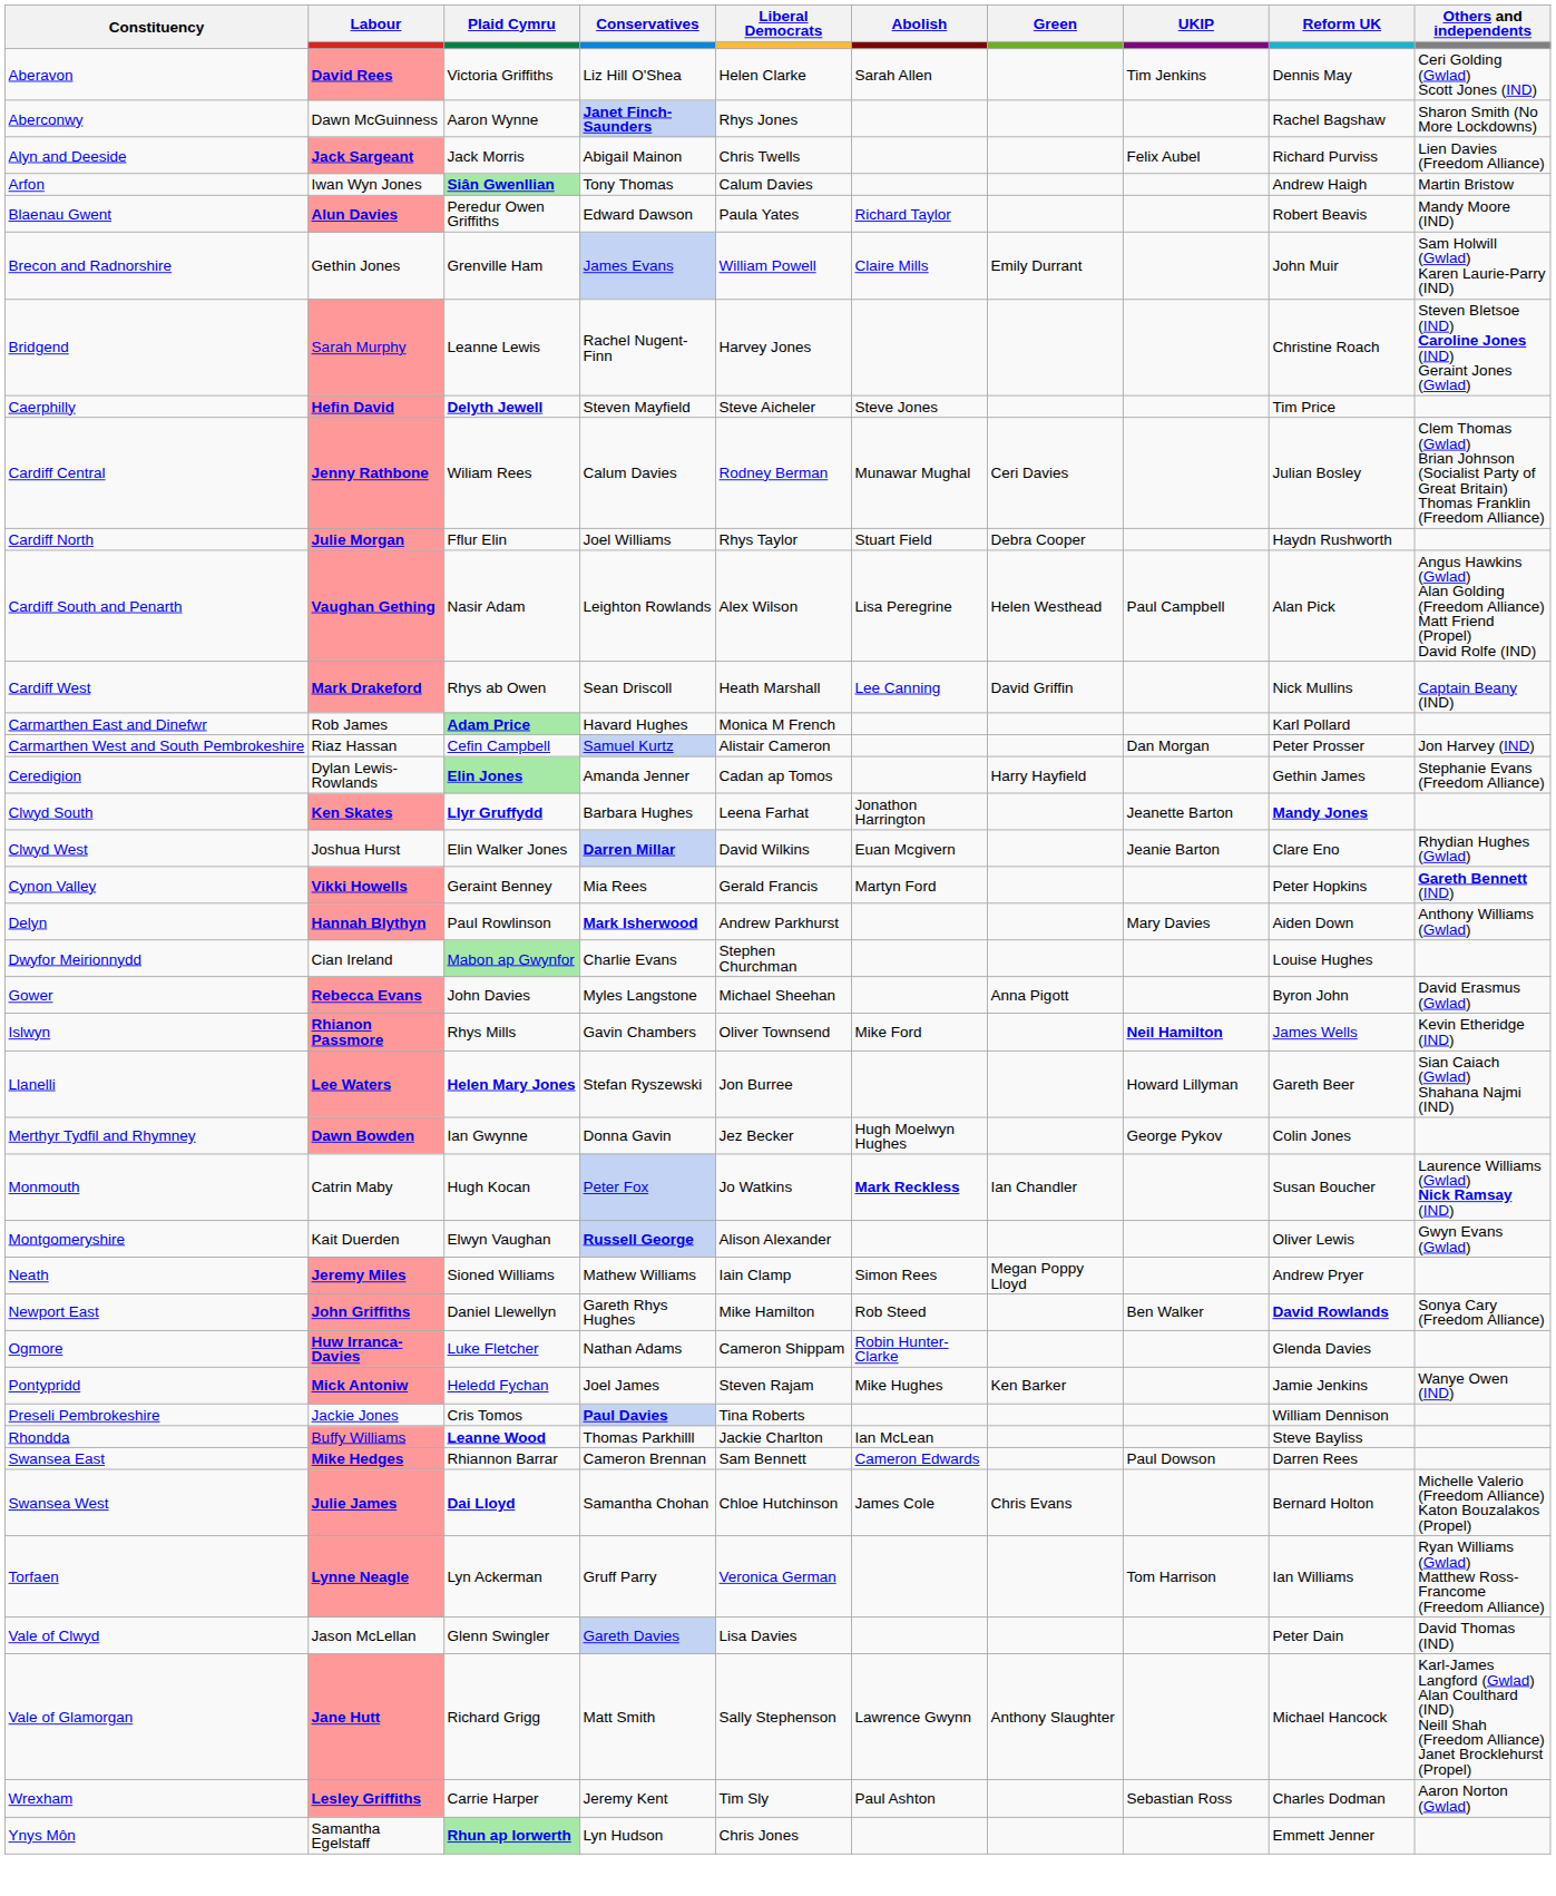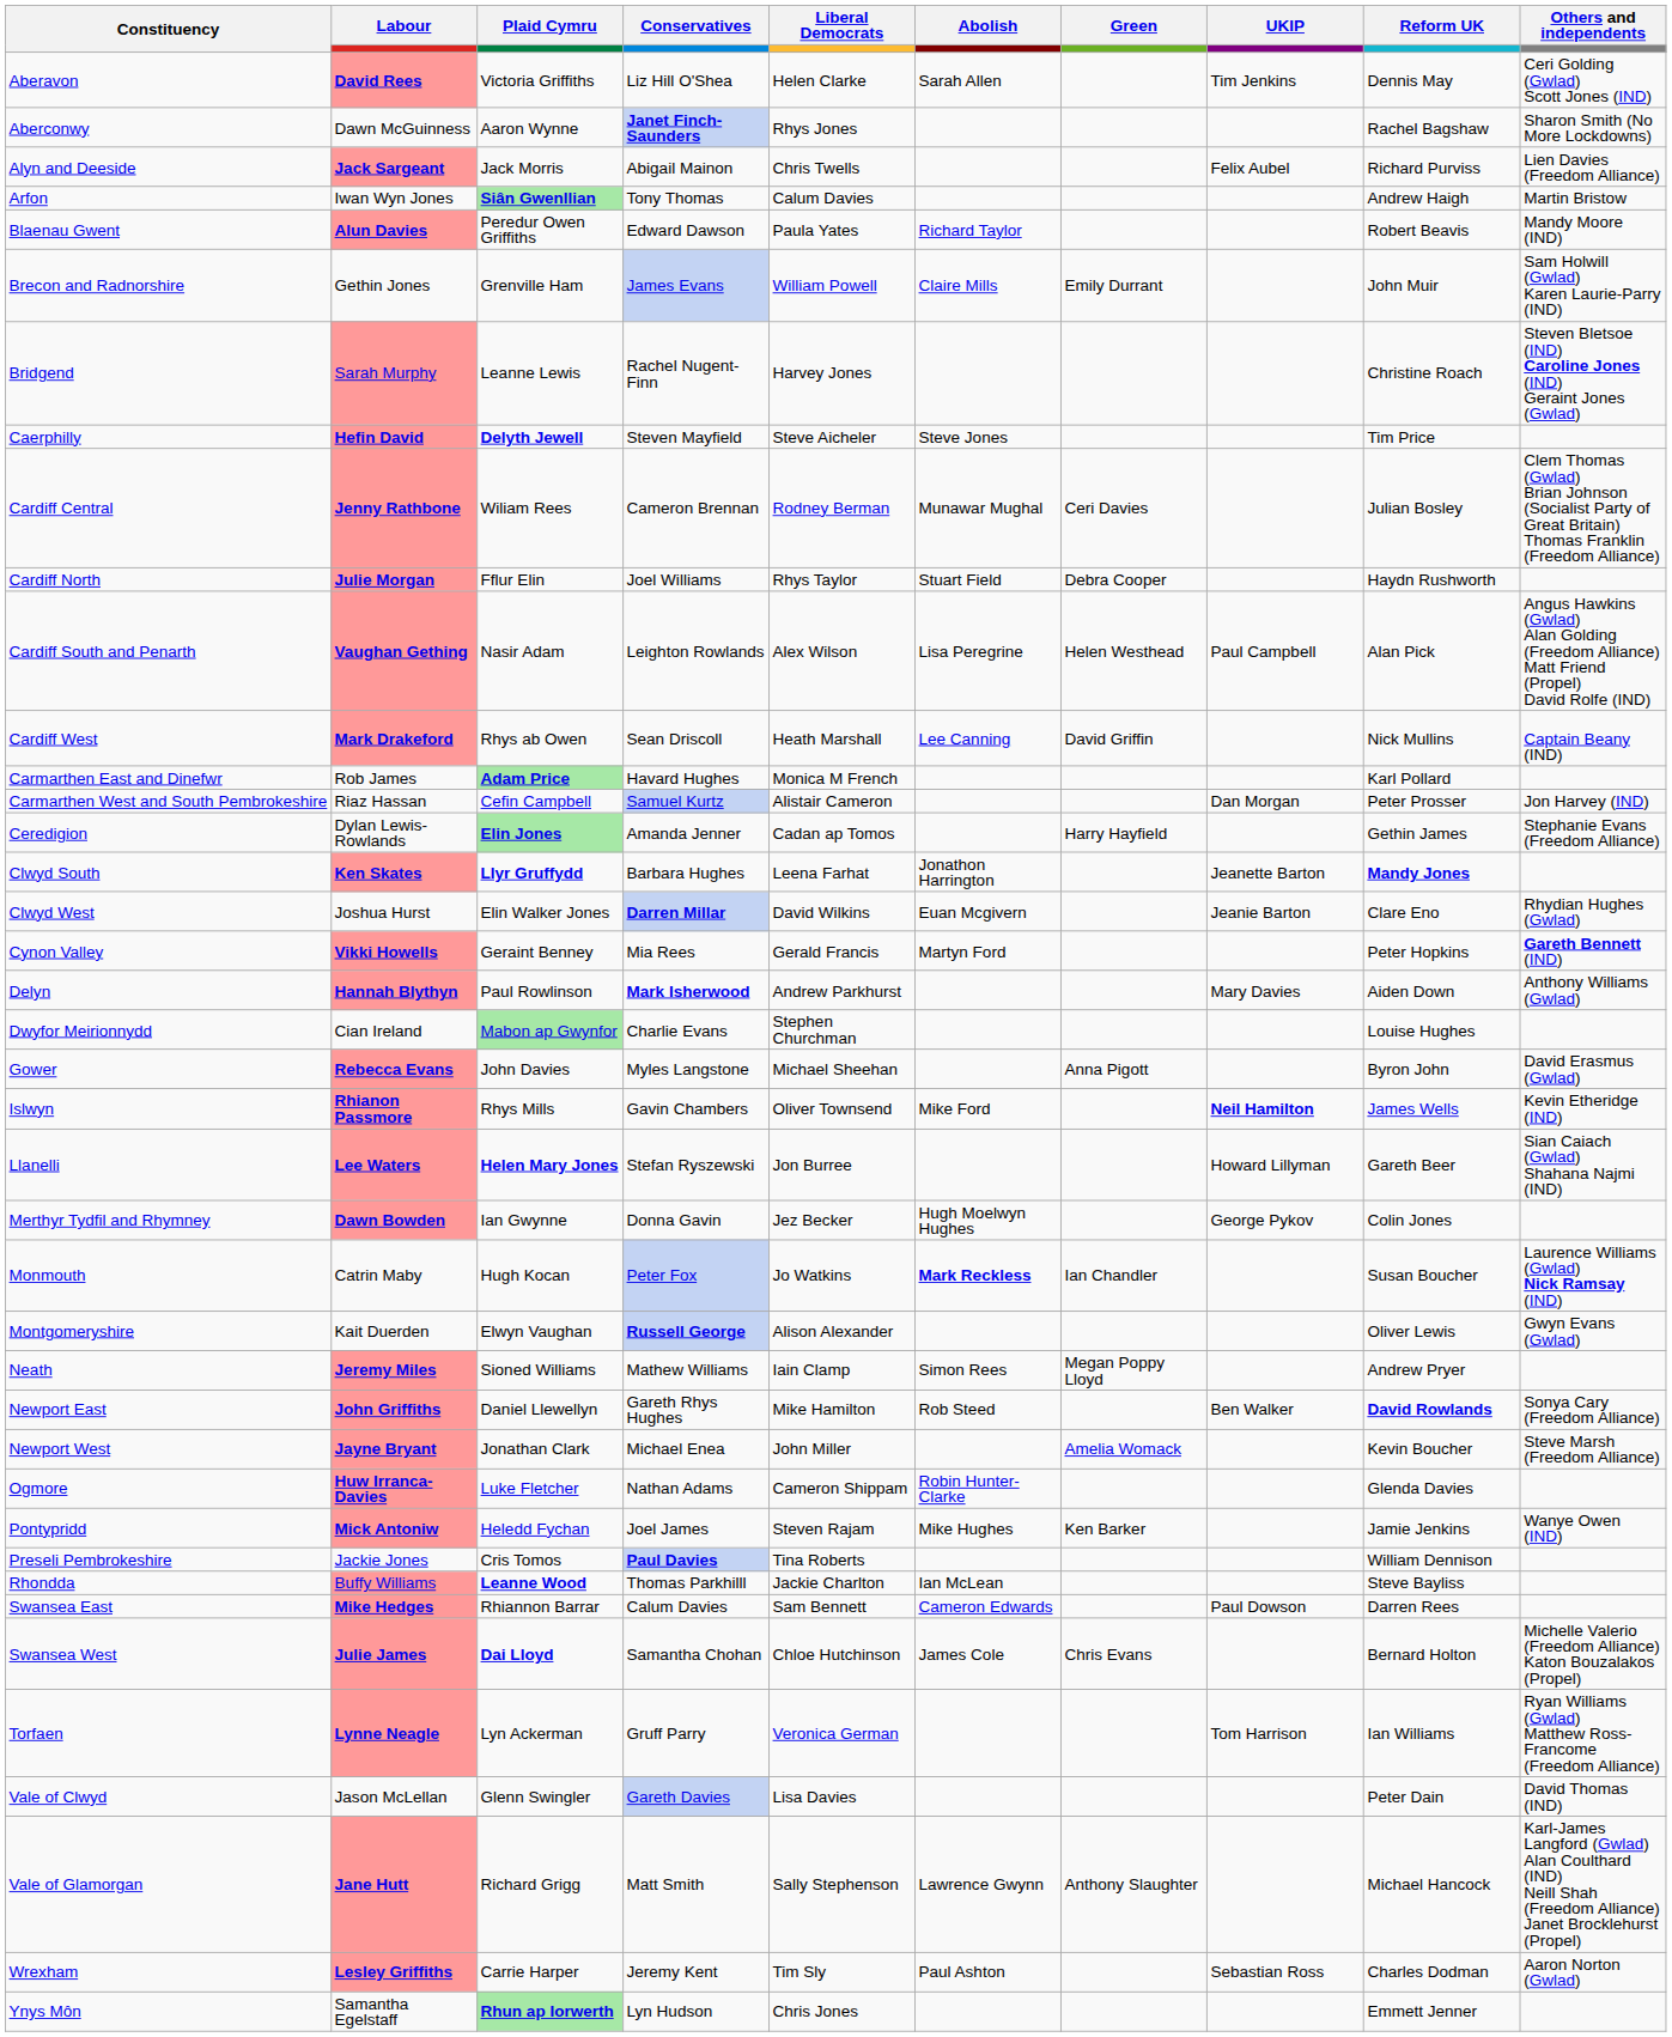 <table class="wikitable" style="text-align:left; font-size:95%;line-height:15px;">
 <tr>
 <th rowspan="2">Constituency</th>
 <th><a href='#'>Labour</a></th>
 <th><a href='#'>Plaid Cymru</a></th>
 <th><a href='#'>Conservatives</a></th>
 <th><a href='#'>Liberal Democrats</a></th>
 <th><a href='#'>Abolish</a></th>
 <th><a href='#'>Green</a></th>
 <th><a href='#'>UKIP</a></th>
 <th><a href='#'>Reform UK</a></th>
 <th><a href='#'>Others</a> and <a href='#'>independents</a></th>
 </tr>
 <tr>
 <th style="background:#dc241f; width:130px;"></th>
 <th style="background:#008142; width:130px;"></th>
 <th style="background:#0087dc; width:130px;"></th>
 <th style="background:#fdbb30; width:130px;"></th>
 <th style="background:#810000; width:130px;"></th>
 <th style="background:#6AB023; width:130px;"></th>
 <th style="background:#800080; width:140px;"></th>
 <th style="background:#12B6CF; width:140px;"></th>
 <th style="background:gray; width:130px;"></th>
 </tr>
 <tr>
 <td><a href='#'>Aberavon</a></td>
 <td style="background:#f99;"><strong><a href='#'>David Rees</a></strong></td>
 <td>Victoria Griffiths</td>
 <td>Liz Hill O'Shea</td>
 <td>Helen Clarke</td>
 <td>Sarah Allen</td>
 <td></td>
 <td>Tim Jenkins</td>
 <td>Dennis May</td>
 <td>Ceri Golding (<a href='#'>Gwlad</a>) <br> Scott Jones (<a href='#'>IND</a>)</td>
 </tr>
 <tr>
 <td><a href='#'>Aberconwy</a></td>
 <td>Dawn McGuinness</td>
 <td>Aaron Wynne</td>
 <td style="background: #C3D3F3"><strong><a href='#'>Janet Finch-Saunders</a></strong></td>
 <td>Rhys Jones</td>
 <td></td>
 <td></td>
 <td></td>
 <td>Rachel Bagshaw</td>
 <td>Sharon Smith (No More Lockdowns)</td>
 </tr>
 <tr>
 <td><a href='#'>Alyn and Deeside</a></td>
 <td style="background:#f99;"><strong><a href='#'>Jack Sargeant</a></strong></td>
 <td>Jack Morris</td>
 <td>Abigail Mainon</td>
 <td>Chris Twells</td>
 <td></td>
 <td></td>
 <td>Felix Aubel</td>
 <td>Richard Purviss</td>
 <td>Lien Davies (Freedom Alliance)</td>
 </tr>
 <tr>
 <td><a href='#'>Arfon</a></td>
 <td>Iwan Wyn Jones</td>
 <td style="background:#a6e8a6;"><strong><a href='#'>Siân Gwenllian</a></strong></td>
 <td>Tony Thomas</td>
 <td>Calum Davies</td>
 <td></td>
 <td></td>
 <td></td>
 <td>Andrew Haigh</td>
 <td>Martin Bristow</td>
 </tr>
 <tr>
 <td><a href='#'>Blaenau Gwent</a></td>
 <td style="background:#f99;"><strong><a href='#'>Alun Davies</a></strong></td>
 <td>Peredur Owen Griffiths</td>
 <td>Edward Dawson</td>
 <td>Paula Yates</td>
 <td><a href='#'>Richard Taylor</a></td>
 <td></td>
 <td></td>
 <td>Robert Beavis</td>
 <td>Mandy Moore (IND)</td>
 </tr>
 <tr>
 <td><a href='#'>Brecon and Radnorshire</a></td>
 <td>Gethin Jones</td>
 <td>Grenville Ham</td>
 <td style="background: #C3D3F3"><a href='#'>James Evans</a></td>
 <td><a href='#'>William Powell</a></td>
 <td><a href='#'>Claire Mills</a></td>
 <td>Emily Durrant</td>
 <td></td>
 <td>John Muir</td>
 <td>Sam Holwill (<a href='#'>Gwlad</a>)<br>Karen Laurie-Parry (IND)</td>
 </tr>
 <tr>
 <td><a href='#'>Bridgend</a></td>
 <td style="background:#f99;"><a href='#'>Sarah Murphy</a></td>
 <td>Leanne Lewis</td>
 <td>Rachel Nugent-Finn</td>
 <td>Harvey Jones</td>
 <td></td>
 <td></td>
 <td></td>
 <td>Christine Roach</td>
 <td>Steven Bletsoe (<a href='#'>IND</a>)<br><a href='#'><strong>Caroline Jones</strong></a> (<a href='#'>IND</a>)<br>Geraint Jones (<a href='#'>Gwlad</a>)</td>
 </tr>
 <tr>
 <td><a href='#'>Caerphilly</a></td>
 <td style="background:#f99;"><strong><a href='#'>Hefin David</a></strong></td>
 <td><strong><a href='#'>Delyth Jewell</a></strong></td>
 <td>Steven Mayfield</td>
 <td>Steve Aicheler</td>
 <td>Steve Jones</td>
 <td></td>
 <td></td>
 <td>Tim Price</td>
 <td></td>
 </tr>
 <tr>
 <td><a href='#'>Cardiff Central</a></td>
 <td style="background:#f99;"><strong><a href='#'>Jenny Rathbone</a></strong></td>
 <td>Wiliam Rees</td>
-<td>Calum Davies</td>
+<td>Cameron Brennan</td>
 <td><a href='#'>Rodney Berman</a></td>
 <td>Munawar Mughal</td>
 <td>Ceri Davies</td>
 <td></td>
 <td>Julian Bosley</td>
 <td>Clem Thomas (<a href='#'>Gwlad</a>)<br>Brian Johnson (Socialist Party of Great Britain)<br>Thomas Franklin (Freedom Alliance)</td>
 </tr>
 <tr>
 <td><a href='#'>Cardiff North</a></td>
 <td style="background:#f99;"><strong><a href='#'>Julie Morgan</a></strong></td>
 <td>Fflur Elin</td>
 <td>Joel Williams</td>
 <td>Rhys Taylor</td>
 <td>Stuart Field</td>
 <td>Debra Cooper</td>
 <td></td>
 <td>Haydn Rushworth</td>
 <td><br></td>
 </tr>
 <tr>
 <td><a href='#'>Cardiff South and Penarth</a></td>
 <td style="background:#f99;"><strong><a href='#'>Vaughan Gething</a></strong></td>
 <td>Nasir Adam</td>
 <td>Leighton Rowlands</td>
 <td>Alex Wilson</td>
 <td>Lisa Peregrine</td>
 <td>Helen Westhead</td>
 <td>Paul Campbell</td>
 <td>Alan Pick</td>
 <td>Angus Hawkins (<a href='#'>Gwlad</a>)<br>Alan Golding (Freedom Alliance)<br>Matt Friend (Propel)<br>David Rolfe (IND)</td>
 </tr>
 <tr>
 <td><a href='#'>Cardiff West</a></td>
 <td style="background:#f99;"><strong><a href='#'>Mark Drakeford</a></strong></td>
 <td>Rhys ab Owen</td>
 <td>Sean Driscoll</td>
 <td>Heath Marshall</td>
 <td><a href='#'>Lee Canning</a></td>
 <td>David Griffin</td>
 <td></td>
 <td>Nick Mullins</td>
 <td><br><a href='#'>Captain Beany</a> (IND)</td>
 </tr>
 <tr>
 <td><a href='#'>Carmarthen East and Dinefwr</a></td>
 <td>Rob James</td>
 <td style="background:#a6e8a6;"><strong><a href='#'>Adam Price</a></strong></td>
 <td>Havard Hughes</td>
 <td>Monica M French</td>
 <td></td>
 <td></td>
 <td></td>
 <td>Karl Pollard</td>
 <td></td>
 </tr>
 <tr>
 <td><a href='#'>Carmarthen West and South Pembrokeshire</a></td>
 <td>Riaz Hassan</td>
 <td><a href='#'>Cefin Campbell</a></td>
 <td style="background: #C3D3F3"><a href='#'>Samuel Kurtz</a></td>
 <td>Alistair Cameron</td>
 <td></td>
 <td></td>
 <td>Dan Morgan</td>
 <td>Peter Prosser</td>
 <td>Jon Harvey (<a href='#'>IND</a>)</td>
 </tr>
 <tr>
 <td><a href='#'>Ceredigion</a></td>
 <td>Dylan Lewis-Rowlands</td>
 <td style="background:#a6e8a6;"><strong><a href='#'>Elin Jones</a></strong></td>
 <td>Amanda Jenner</td>
 <td>Cadan ap Tomos</td>
 <td></td>
 <td>Harry Hayfield</td>
 <td></td>
 <td>Gethin James</td>
 <td>Stephanie Evans (Freedom Alliance)</td>
 </tr>
 <tr>
 <td><a href='#'>Clwyd South</a></td>
 <td style="background:#f99;"><strong><a href='#'>Ken Skates</a></strong></td>
 <td><strong><a href='#'>Llyr Gruffydd</a></strong></td>
 <td>Barbara Hughes</td>
 <td>Leena Farhat</td>
 <td>Jonathon Harrington</td>
 <td></td>
 <td>Jeanette Barton</td>
 <td><strong><a href='#'>Mandy Jones</a></strong></td>
 <td></td>
 </tr>
 <tr>
 <td><a href='#'>Clwyd West</a></td>
 <td>Joshua Hurst</td>
 <td>Elin Walker Jones</td>
 <td style="background: #C3D3F3"><strong><a href='#'>Darren Millar</a></strong></td>
 <td>David Wilkins</td>
 <td>Euan Mcgivern</td>
 <td></td>
 <td>Jeanie Barton</td>
 <td>Clare Eno</td>
 <td>Rhydian Hughes (<a href='#'>Gwlad</a>)</td>
 </tr>
 <tr>
 <td><a href='#'>Cynon Valley</a></td>
 <td style="background:#f99;"><strong><a href='#'>Vikki Howells</a></strong></td>
 <td>Geraint Benney</td>
 <td>Mia Rees</td>
 <td>Gerald Francis</td>
 <td>Martyn Ford</td>
 <td></td>
 <td></td>
 <td>Peter Hopkins</td>
 <td><a href='#'><strong>Gareth Bennett</strong></a> (<a href='#'>IND</a>)<br></td>
 </tr>
 <tr>
 <td><a href='#'>Delyn</a></td>
 <td style="background:#f99;"><strong><a href='#'>Hannah Blythyn</a></strong></td>
 <td>Paul Rowlinson</td>
 <td><a href='#'><strong>Mark Isherwood</strong></a></td>
 <td>Andrew Parkhurst</td>
 <td></td>
 <td></td>
 <td>Mary Davies</td>
 <td>Aiden Down</td>
 <td>Anthony Williams (<a href='#'>Gwlad</a>)</td>
 </tr>
 <tr>
 <td><a href='#'>Dwyfor Meirionnydd</a></td>
 <td>Cian Ireland</td>
 <td style="background:#a6e8a6;"><a href='#'>Mabon ap Gwynfor</a></td>
 <td>Charlie Evans</td>
 <td>Stephen Churchman</td>
 <td></td>
 <td></td>
 <td></td>
 <td>Louise Hughes</td>
 <td><br><br></td>
 </tr>
 <tr>
 <td><a href='#'>Gower</a></td>
 <td style="background:#f99;"><strong><a href='#'>Rebecca Evans</a></strong></td>
 <td>John Davies</td>
 <td>Myles Langstone</td>
 <td>Michael Sheehan</td>
 <td></td>
 <td>Anna Pigott</td>
 <td></td>
 <td>Byron John</td>
 <td>David Erasmus (<a href='#'>Gwlad</a>)</td>
 </tr>
 <tr>
 <td><a href='#'>Islwyn</a></td>
 <td style="background:#f99;"><strong><a href='#'>Rhianon Passmore</a></strong></td>
 <td>Rhys Mills</td>
 <td>Gavin Chambers</td>
 <td>Oliver Townsend</td>
 <td>Mike Ford</td>
 <td></td>
 <td><a href='#'><strong>Neil Hamilton</strong></a></td>
 <td><a href='#'>James Wells</a></td>
 <td>Kevin Etheridge (<a href='#'>IND</a>)</td>
 </tr>
 <tr>
 <td><a href='#'>Llanelli</a></td>
 <td style="background:#f99;"><strong><a href='#'>Lee Waters</a></strong></td>
 <td><strong><a href='#'>Helen Mary Jones</a></strong></td>
 <td>Stefan Ryszewski</td>
 <td>Jon Burree</td>
 <td></td>
 <td></td>
 <td>Howard Lillyman</td>
 <td>Gareth Beer</td>
 <td>Sian Caiach (<a href='#'>Gwlad</a>)<br>Shahana Najmi (IND)</td>
 </tr>
 <tr>
 <td><a href='#'>Merthyr Tydfil and Rhymney</a></td>
 <td style="background:#f99;"><strong><a href='#'>Dawn Bowden</a></strong></td>
 <td>Ian Gwynne</td>
 <td>Donna Gavin</td>
 <td>Jez Becker</td>
 <td>Hugh Moelwyn Hughes</td>
 <td></td>
 <td>George Pykov</td>
 <td>Colin Jones</td>
 <td></td>
 </tr>
 <tr>
 <td><a href='#'>Monmouth</a></td>
 <td>Catrin Maby</td>
 <td>Hugh Kocan</td>
 <td style="background: #C3D3F3"><a href='#'>Peter Fox</a></td>
 <td>Jo Watkins</td>
 <td><strong><a href='#'>Mark Reckless</a></strong></td>
 <td>Ian Chandler</td>
 <td></td>
 <td>Susan Boucher</td>
 <td>Laurence Williams (<a href='#'>Gwlad</a>)<br><strong><a href='#'>Nick Ramsay</a></strong> (<a href='#'>IND</a>)<br></td>
 </tr>
 <tr>
 <td><a href='#'>Montgomeryshire</a></td>
 <td>Kait Duerden</td>
 <td>Elwyn Vaughan</td>
 <td style="background: #C3D3F3"><strong><a href='#'>Russell George</a></strong></td>
 <td>Alison Alexander</td>
 <td></td>
 <td></td>
 <td></td>
 <td>Oliver Lewis</td>
 <td>Gwyn Evans (<a href='#'>Gwlad</a>)</td>
 </tr>
 <tr>
 <td><a href='#'>Neath</a></td>
 <td style="background:#f99;"><strong><a href='#'>Jeremy Miles</a></strong></td>
 <td>Sioned Williams</td>
 <td>Mathew Williams</td>
 <td>Iain Clamp</td>
 <td>Simon Rees</td>
 <td>Megan Poppy Lloyd</td>
 <td></td>
 <td>Andrew Pryer</td>
 <td></td>
 </tr>
 <tr>
 <td><a href='#'>Newport East</a></td>
 <td style="background:#f99;"><strong><a href='#'>John Griffiths</a></strong></td>
 <td>Daniel Llewellyn</td>
 <td>Gareth Rhys Hughes</td>
 <td>Mike Hamilton</td>
 <td>Rob Steed</td>
 <td></td>
 <td>Ben Walker</td>
 <td><strong><a href='#'>David Rowlands</a></strong></td>
 <td>Sonya Cary (Freedom Alliance)</td>
 </tr>
 <tr>
+<td><a href='#'>Newport West</a></td>
+<td style="background:#f99;"><strong><a href='#'>Jayne Bryant</a></strong></td>
+<td>Jonathan Clark</td>
+<td>Michael Enea</td>
+<td>John Miller</td>
+<td></td>
+<td><a href='#'>Amelia Womack</a></td>
+<td></td>
+<td>Kevin Boucher</td>
+<td>Steve Marsh (Freedom Alliance)</td>
+</tr>
+<tr>
 <td><a href='#'>Ogmore</a></td>
 <td style="background:#f99;"><strong><a href='#'>Huw Irranca-Davies</a></strong></td>
 <td><a href='#'>Luke Fletcher</a></td>
 <td>Nathan Adams</td>
 <td>Cameron Shippam</td>
 <td><a href='#'>Robin Hunter-Clarke</a></td>
 <td></td>
 <td></td>
 <td>Glenda Davies</td>
 <td></td>
 </tr>
 <tr>
 <td><a href='#'>Pontypridd</a></td>
 <td style="background:#f99;"><strong><a href='#'>Mick Antoniw</a></strong></td>
 <td><a href='#'>Heledd Fychan</a></td>
 <td>Joel James</td>
 <td>Steven Rajam</td>
 <td>Mike Hughes</td>
 <td>Ken Barker</td>
 <td></td>
 <td>Jamie Jenkins</td>
 <td>Wanye Owen (<a href='#'>IND</a>)</td>
 </tr>
 <tr>
 <td><a href='#'>Preseli Pembrokeshire</a></td>
 <td><a href='#'>Jackie Jones</a></td>
 <td>Cris Tomos</td>
 <td style="background: #C3D3F3"><strong><a href='#'>Paul Davies</a></strong></td>
 <td>Tina Roberts</td>
 <td></td>
 <td></td>
 <td></td>
 <td>William Dennison</td>
 <td></td>
 </tr>
 <tr>
 <td><a href='#'>Rhondda</a></td>
 <td style="background:#f99;"><a href='#'>Buffy Williams</a></td>
 <td><strong><a href='#'>Leanne Wood</a></strong></td>
 <td>Thomas Parkhilll</td>
 <td>Jackie Charlton</td>
 <td>Ian McLean</td>
 <td></td>
 <td></td>
 <td>Steve Bayliss</td>
 <td><br></td>
 </tr>
 <tr>
 <td><a href='#'>Swansea East</a></td>
 <td style="background:#f99;"><strong><a href='#'>Mike Hedges</a></strong></td>
 <td>Rhiannon Barrar</td>
-<td>Cameron Brennan</td>
+<td>Calum Davies</td>
 <td>Sam Bennett</td>
 <td><a href='#'>Cameron Edwards</a></td>
 <td></td>
 <td>Paul Dowson</td>
 <td>Darren Rees</td>
 <td></td>
 </tr>
 <tr>
 <td><a href='#'>Swansea West</a></td>
 <td style="background:#f99;"><strong><a href='#'>Julie James</a></strong></td>
 <td><a href='#'><strong>Dai Lloyd</strong></a></td>
 <td>Samantha Chohan</td>
 <td>Chloe Hutchinson</td>
 <td>James Cole</td>
 <td>Chris Evans</td>
 <td></td>
 <td>Bernard Holton</td>
 <td>Michelle Valerio (Freedom Alliance)<br>Katon Bouzalakos (Propel)</td>
 </tr>
 <tr>
 <td><a href='#'>Torfaen</a></td>
 <td style="background:#f99;"><strong><a href='#'>Lynne Neagle</a></strong></td>
 <td>Lyn Ackerman</td>
 <td>Gruff Parry</td>
 <td><a href='#'>Veronica German</a></td>
 <td></td>
 <td></td>
 <td>Tom Harrison</td>
 <td>Ian Williams</td>
 <td>Ryan Williams (<a href='#'>Gwlad</a>)<br>Matthew Ross-Francome (Freedom Alliance)</td>
 </tr>
 <tr>
 <td><a href='#'>Vale of Clwyd</a></td>
 <td>Jason McLellan</td>
 <td>Glenn Swingler</td>
 <td style="background: #C3D3F3"><a href='#'>Gareth Davies</a></td>
 <td>Lisa Davies</td>
 <td></td>
 <td></td>
 <td></td>
 <td>Peter Dain</td>
 <td>David Thomas (IND)</td>
 </tr>
 <tr>
 <td><a href='#'>Vale of Glamorgan</a></td>
 <td style="background:#f99;"><strong><a href='#'>Jane Hutt</a></strong></td>
 <td>Richard Grigg</td>
 <td>Matt Smith</td>
 <td>Sally Stephenson</td>
 <td>Lawrence Gwynn</td>
 <td>Anthony Slaughter</td>
 <td></td>
 <td>Michael Hancock</td>
 <td>Karl-James Langford (<a href='#'>Gwlad</a>)<br>Alan Coulthard (IND)<br>Neill Shah (Freedom Alliance)<br>Janet Brocklehurst (Propel)</td>
 </tr>
 <tr>
 <td><a href='#'>Wrexham</a></td>
 <td style="background:#f99;"><strong><a href='#'>Lesley Griffiths</a></strong></td>
 <td>Carrie Harper</td>
 <td>Jeremy Kent</td>
 <td>Tim Sly</td>
 <td>Paul Ashton</td>
 <td></td>
 <td>Sebastian Ross</td>
 <td>Charles Dodman</td>
 <td>Aaron Norton (<a href='#'>Gwlad</a>)</td>
 </tr>
 <tr>
 <td><a href='#'>Ynys Môn</a></td>
 <td>Samantha Egelstaff</td>
 <td style="background:#a6e8a6;"><strong><a href='#'>Rhun ap Iorwerth</a></strong></td>
 <td>Lyn Hudson</td>
 <td>Chris Jones</td>
 <td></td>
 <td></td>
 <td></td>
 <td>Emmett Jenner</td>
 <td></td>
 </tr>
 </table>
